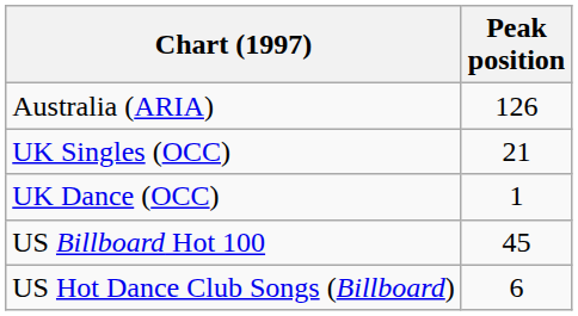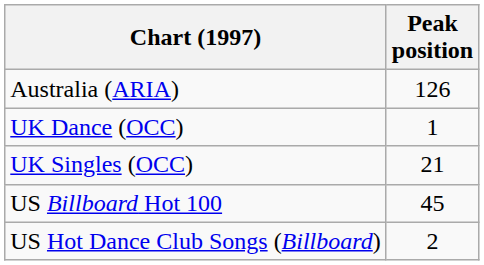 <table class="wikitable sortable">
 <tr>
 <th>Chart (1997)</th>
 <th>Peak<br>position</th>
 </tr>
 <tr>
 <td>Australia (<a href='#'>ARIA</a>)</td>
 <td align="center">126</td>
 </tr>
 <tr>
+<td><a href='#'>UK Dance</a> (<a href='#'>OCC</a>)</td>
+<td align="center">1</td>
+</tr>
+<tr>
 <td><a href='#'>UK Singles</a> (<a href='#'>OCC</a>)</td>
 <td align="center">21</td>
-</tr>
-<tr>
-<td><a href='#'>UK Dance</a> (<a href='#'>OCC</a>)</td>
-<td align="center">1</td>
 </tr>
 <tr>
 <td>US <a href='#'><em>Billboard</em> Hot 100</a></td>
 <td align="center">45</td>
 </tr>
 <tr>
 <td>US <a href='#'>Hot Dance Club Songs</a> (<em><a href='#'>Billboard</a></em>)</td>
-<td align="center">6</td>
+<td align="center">2</td>
 </tr>
 </table>
